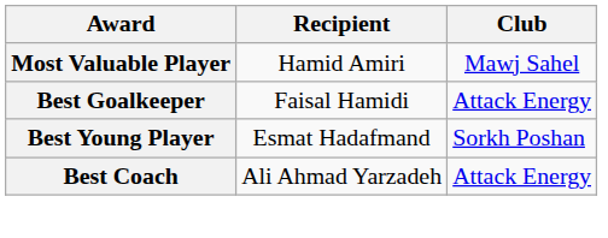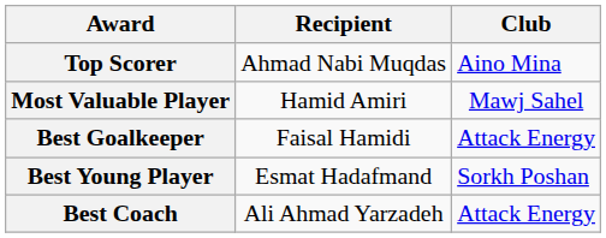 <table class="wikitable" style="text-align:center">
 <tr>
 <th>Award</th>
 <th>Recipient</th>
 <th>Club</th>
+</tr>
+<tr>
+<th>Top Scorer</th>
+<td align="center">Ahmad Nabi Muqdas</td>
+<td align="left"><a href='#'>Aino Mina</a></td>
 </tr>
 <tr>
 <th>Most Valuable Player</th>
 <td align="center">Hamid Amiri</td>
 <td><a href='#'>Mawj Sahel</a></td>
 </tr>
 <tr>
 <th>Best Goalkeeper</th>
 <td align="center">Faisal Hamidi</td>
 <td align="left"><a href='#'>Attack Energy</a></td>
 </tr>
 <tr>
 <th>Best Young Player</th>
 <td>Esmat Hadafmand</td>
 <td align="left"><a href='#'>Sorkh Poshan</a></td>
 </tr>
 <tr>
 <th>Best Coach</th>
 <td>Ali Ahmad Yarzadeh</td>
 <td><a href='#'>Attack Energy</a></td>
 </tr>
 </table>
